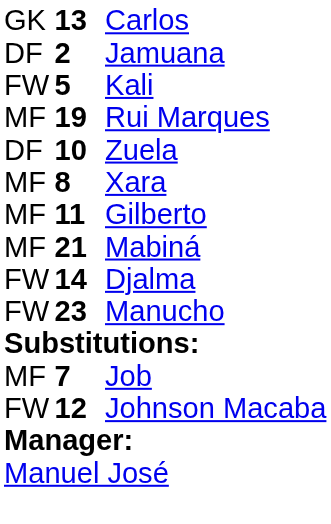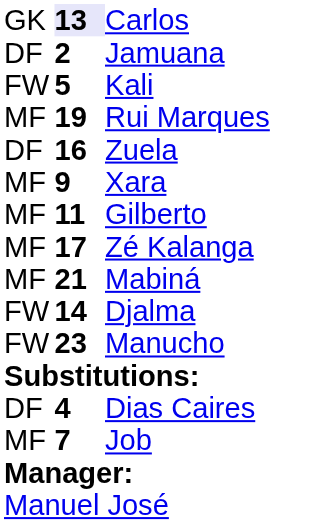 <table style="font-size: 90%" cellspacing="0" cellpadding="0">
 <tr>
 <th width="25"></th>
 <th width="25"></th>
 </tr>
 <tr>
 <td>GK</td>
-<td><strong>13</strong></td>
+<td style="background: lavender;"><strong>13</strong></td>
 <td><a href='#'>Carlos</a></td>
 </tr>
 <tr>
 <td>DF</td>
 <td><strong>2</strong></td>
 <td><a href='#'>Jamuana</a></td>
 </tr>
 <tr>
 <td>FW</td>
 <td><strong>5</strong></td>
 <td><a href='#'>Kali</a></td>
 </tr>
 <tr>
 <td>MF</td>
 <td><strong>19</strong></td>
 <td><a href='#'>Rui Marques</a></td>
 </tr>
 <tr>
 <td>DF</td>
-<td><strong>10</strong></td>
+<td><strong>16</strong></td>
 <td><a href='#'>Zuela</a></td>
 <td></td>
 <td></td>
 </tr>
 <tr>
 <td>MF</td>
-<td><strong>8</strong></td>
+<td><strong>9</strong></td>
 <td><a href='#'>Xara</a></td>
 </tr>
 <tr>
 <td>MF</td>
 <td><strong>11</strong></td>
 <td><a href='#'>Gilberto</a></td>
+</tr>
+<tr>
+<td>MF</td>
+<td><strong>17</strong></td>
+<td><a href='#'>Zé Kalanga</a></td>
+<td></td>
+<td></td>
 </tr>
 <tr>
 <td>MF</td>
 <td><strong>21</strong></td>
 <td><a href='#'>Mabiná</a></td>
 </tr>
 <tr>
 <td>FW</td>
 <td><strong>14</strong></td>
 <td><a href='#'>Djalma</a></td>
 </tr>
 <tr>
 <td>FW</td>
 <td><strong>23</strong></td>
 <td><a href='#'>Manucho</a></td>
 <td></td>
 <td></td>
 </tr>
 <tr>
 <td colspan=3><strong>Substitutions:</strong></td>
 </tr>
 <tr>
-<td>MF</td>
-<td><strong>7</strong></td>
-<td><a href='#'>Job</a></td>
+<td>DF</td>
+<td><strong>4</strong></td>
+<td><a href='#'>Dias Caires</a></td>
 <td></td>
 <td></td>
 </tr>
 <tr>
-<td>FW</td>
-<td><strong>12</strong></td>
-<td><a href='#'>Johnson Macaba</a></td>
+<td>MF</td>
+<td><strong>7</strong></td>
+<td><a href='#'>Job</a></td>
 <td></td>
 <td></td>
 </tr>
 <tr>
 <td colspan=3><strong>Manager:</strong></td>
 </tr>
 <tr>
 <td colspan=3> <a href='#'>Manuel José</a></td>
 </tr>
 </table>
